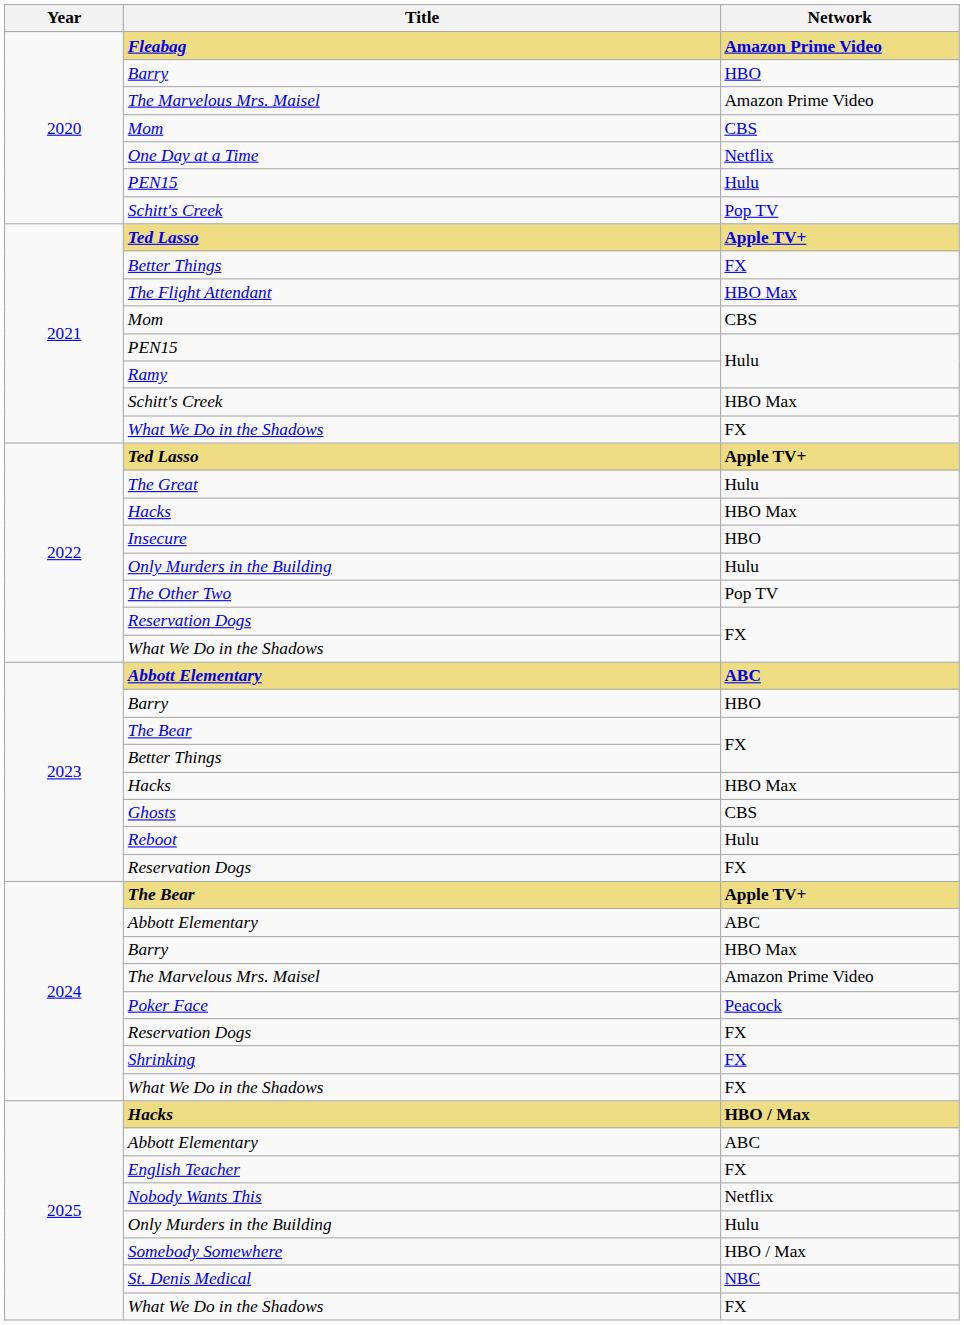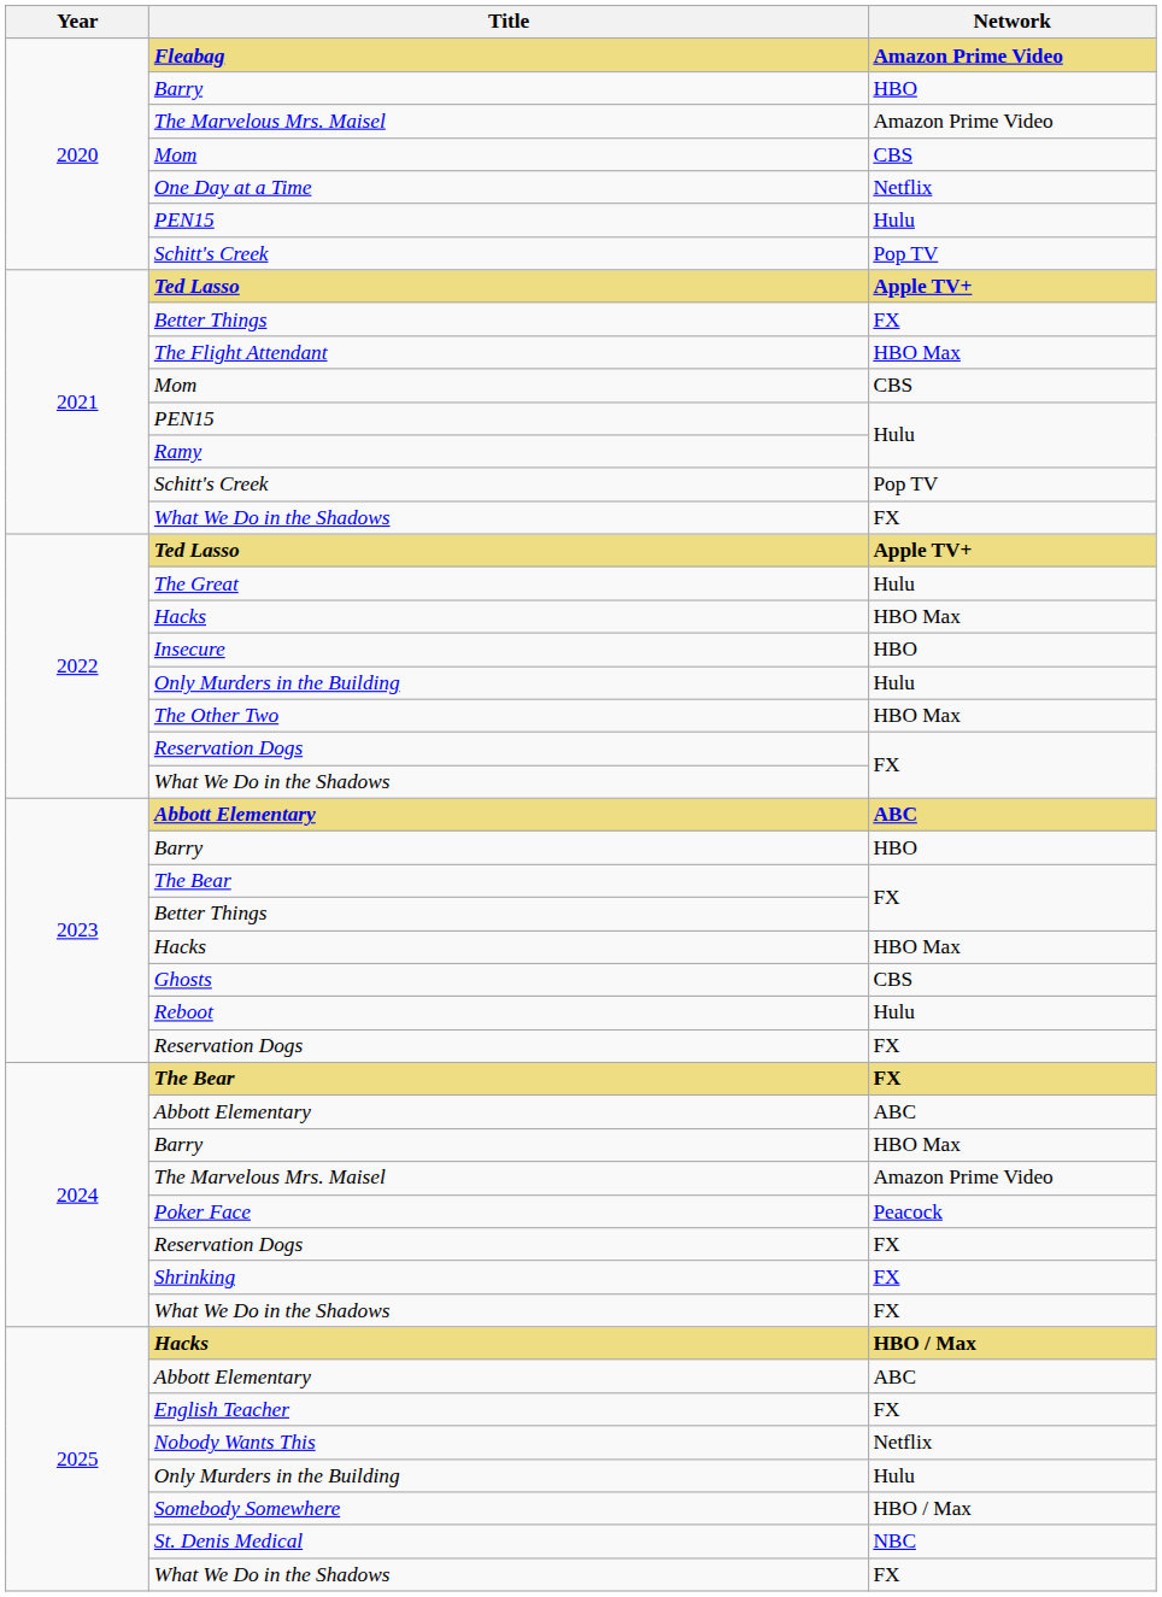 <table class="wikitable" width="70%">
 <tr>
 <th width=5%>Year</th>
 <th width=25%>Title</th>
 <th width=10%>Network</th>
 </tr>
 <tr>
 <td rowspan="7" style="text-align:center;"><a href='#'>2020</a><br></td>
 <td style="background:#EEDD82;"><strong><em><a href='#'>Fleabag</a></em></strong></td>
 <td style="background:#EEDD82;"><strong><a href='#'>Amazon Prime Video</a></strong></td>
 </tr>
 <tr>
 <td><em><a href='#'>Barry</a></em></td>
 <td><a href='#'>HBO</a></td>
 </tr>
 <tr>
 <td><em><a href='#'>The Marvelous Mrs. Maisel</a></em></td>
 <td>Amazon Prime Video</td>
 </tr>
 <tr>
 <td><em><a href='#'>Mom</a></em></td>
 <td><a href='#'>CBS</a></td>
 </tr>
 <tr>
 <td><em><a href='#'>One Day at a Time</a></em></td>
 <td><a href='#'>Netflix</a></td>
 </tr>
 <tr>
 <td><em><a href='#'>PEN15</a></em></td>
 <td><a href='#'>Hulu</a></td>
 </tr>
 <tr>
 <td><em><a href='#'>Schitt's Creek</a></em></td>
 <td><a href='#'>Pop TV</a></td>
 </tr>
 <tr>
 <td rowspan="8" style="text-align:center;"><a href='#'>2021</a><br></td>
 <td style="background:#EEDD82;"><strong><em><a href='#'>Ted Lasso</a></em></strong></td>
 <td style="background:#EEDD82;"><strong><a href='#'>Apple TV+</a></strong></td>
 </tr>
 <tr>
 <td><em><a href='#'>Better Things</a></em></td>
 <td><a href='#'>FX</a></td>
 </tr>
 <tr>
 <td><em><a href='#'>The Flight Attendant</a></em></td>
 <td><a href='#'>HBO Max</a></td>
 </tr>
 <tr>
 <td><em>Mom</em></td>
 <td>CBS</td>
 </tr>
 <tr>
 <td><em>PEN15</em></td>
 <td rowspan="2">Hulu</td>
 </tr>
 <tr>
 <td><em><a href='#'>Ramy</a></em></td>
 </tr>
 <tr>
 <td><em>Schitt's Creek</em></td>
-<td>HBO Max</td>
+<td>Pop TV</td>
 </tr>
 <tr>
 <td><em><a href='#'>What We Do in the Shadows</a></em></td>
 <td>FX</td>
 </tr>
 <tr>
 <td rowspan="8" style="text-align:center;"><a href='#'>2022</a><br></td>
 <td style="background:#EEDD82;"><strong><em>Ted Lasso</em></strong></td>
 <td style="background:#EEDD82;"><strong>Apple TV+</strong></td>
 </tr>
 <tr>
 <td><em><a href='#'>The Great</a></em></td>
 <td>Hulu</td>
 </tr>
 <tr>
 <td><em><a href='#'>Hacks</a></em></td>
 <td>HBO Max</td>
 </tr>
 <tr>
 <td><em><a href='#'>Insecure</a></em></td>
 <td>HBO</td>
 </tr>
 <tr>
 <td><em><a href='#'>Only Murders in the Building</a></em></td>
 <td>Hulu</td>
 </tr>
 <tr>
 <td><em><a href='#'>The Other Two</a></em></td>
-<td>Pop TV</td>
+<td>HBO Max</td>
 </tr>
 <tr>
 <td><em><a href='#'>Reservation Dogs</a></em></td>
 <td rowspan="2">FX</td>
 </tr>
 <tr>
 <td><em>What We Do in the Shadows</em></td>
 </tr>
 <tr>
 <td rowspan="8" style="text-align:center;"><a href='#'>2023</a><br></td>
 <td style="background:#EEDD82;"><strong><em><a href='#'>Abbott Elementary</a></em></strong></td>
 <td style="background:#EEDD82;"><strong><a href='#'>ABC</a></strong></td>
 </tr>
 <tr>
 <td><em>Barry</em></td>
 <td>HBO</td>
 </tr>
 <tr>
 <td><em><a href='#'>The Bear</a></em></td>
 <td rowspan="2">FX</td>
 </tr>
 <tr>
 <td><em>Better Things</em></td>
 </tr>
 <tr>
 <td><em>Hacks</em></td>
 <td>HBO Max</td>
 </tr>
 <tr>
 <td><em><a href='#'>Ghosts</a></em></td>
 <td>CBS</td>
 </tr>
 <tr>
 <td><em><a href='#'>Reboot</a></em></td>
 <td>Hulu</td>
 </tr>
 <tr>
 <td><em>Reservation Dogs</em></td>
 <td>FX</td>
 </tr>
 <tr>
 <td rowspan="8" style="text-align:center;"><a href='#'>2024</a><br></td>
 <td style="background:#EEDD82;"><strong><em>The Bear</em></strong></td>
-<td style="background:#EEDD82;"><strong>Apple TV+</strong></td>
+<td style="background:#EEDD82;"><strong>FX</strong></td>
 </tr>
 <tr>
 <td><em>Abbott Elementary</em></td>
 <td>ABC</td>
 </tr>
 <tr>
 <td><em>Barry</em></td>
 <td>HBO Max</td>
 </tr>
 <tr>
 <td><em>The Marvelous Mrs. Maisel</em></td>
 <td>Amazon Prime Video</td>
 </tr>
 <tr>
 <td><em><a href='#'>Poker Face</a></em></td>
 <td><a href='#'>Peacock</a></td>
 </tr>
 <tr>
 <td><em>Reservation Dogs</em></td>
 <td>FX</td>
 </tr>
 <tr>
 <td><em><a href='#'>Shrinking</a></em></td>
 <td><a href='#'>FX</a></td>
 </tr>
 <tr>
 <td><em>What We Do in the Shadows</em></td>
 <td>FX</td>
 </tr>
 <tr>
 <td rowspan="8" style="text-align:center;"><a href='#'>2025</a><br></td>
 <td style="background:#EEDD82;"><strong><em>Hacks</em></strong></td>
 <td style="background:#EEDD82;"><strong>HBO / Max</strong></td>
 </tr>
 <tr>
 <td><em>Abbott Elementary</em></td>
 <td>ABC</td>
 </tr>
 <tr>
 <td><em><a href='#'>English Teacher</a></em></td>
 <td>FX</td>
 </tr>
 <tr>
 <td><em><a href='#'>Nobody Wants This</a></em></td>
 <td>Netflix</td>
 </tr>
 <tr>
 <td><em>Only Murders in the Building</em></td>
 <td>Hulu</td>
 </tr>
 <tr>
 <td><em><a href='#'>Somebody Somewhere</a></em></td>
 <td>HBO / Max</td>
 </tr>
 <tr>
 <td><em><a href='#'>St. Denis Medical</a></em></td>
 <td><a href='#'>NBC</a></td>
 </tr>
 <tr>
 <td><em>What We Do in the Shadows</em></td>
 <td>FX</td>
 </tr>
 </table>
